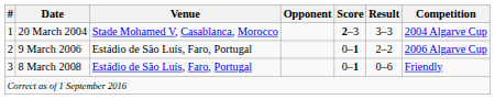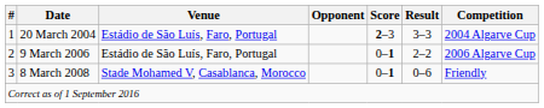 <table class="wikitable">
 <tr>
 <th>#</th>
 <th>Date</th>
 <th>Venue</th>
 <th>Opponent</th>
 <th>Score</th>
 <th>Result</th>
 <th>Competition</th>
 </tr>
 <tr>
 <td align="center">1</td>
 <td>20 March 2004</td>
-<td><a href='#'>Stade Mohamed V</a>, <a href='#'>Casablanca</a>, <a href='#'>Morocco</a></td>
+<td><a href='#'>Estádio de São Luís</a>, <a href='#'>Faro</a>, <a href='#'>Portugal</a></td>
 <td></td>
 <td align="center"><strong>2</strong>–3</td>
 <td align="center">3–3</td>
 <td><a href='#'>2004 Algarve Cup</a></td>
 </tr>
 <tr>
 <td align="center">2</td>
 <td>9 March 2006</td>
 <td>Estádio de São Luís, Faro, Portugal</td>
 <td></td>
 <td align="center">0–<strong>1</strong></td>
 <td align="center">2–2</td>
 <td><a href='#'>2006 Algarve Cup</a></td>
 </tr>
 <tr>
 <td align="center">3</td>
 <td>8 March 2008</td>
-<td><a href='#'>Estádio de São Luís</a>, <a href='#'>Faro</a>, <a href='#'>Portugal</a></td>
+<td><a href='#'>Stade Mohamed V</a>, <a href='#'>Casablanca</a>, <a href='#'>Morocco</a></td>
 <td></td>
 <td align="center">0–<strong>1</strong></td>
 <td align="center">0–6</td>
 <td><a href='#'>Friendly</a></td>
 </tr>
 <tr>
 <td colspan="12"><small><em>Correct as of 1 September 2016</em></small></td>
 </tr>
 </table>
